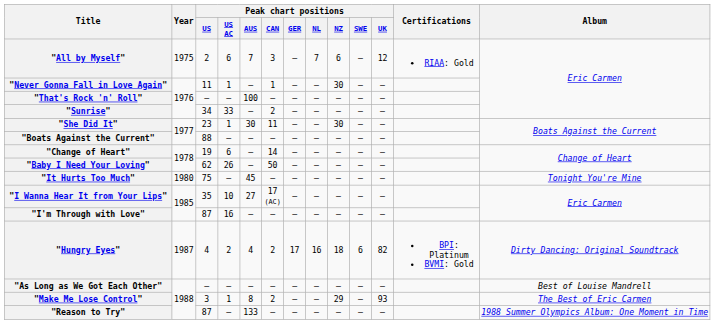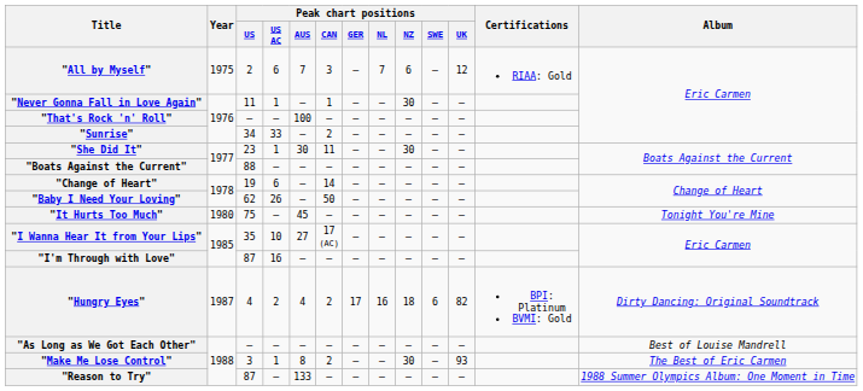 <table class="wikitable plainrowheaders" style="text-align:center;">
 <tr>
 <th rowspan="2" style="width:20em;">Title</th>
 <th rowspan="2">Year</th>
 <th colspan="9">Peak chart positions</th>
 <th rowspan="2" style="width:10em;">Certifications</th>
 <th rowspan="2">Album</th>
 </tr>
 <tr>
 <th scope="col" style="width:2.5em;font-size:90%;"><a href='#'>US</a><br></th>
 <th scope="col" style="width:2.5em;font-size:90%;"><a href='#'>US AC</a><br></th>
 <th scope="col" style="width:2.5em;font-size:90%;"><a href='#'>AUS</a><br></th>
 <th scope="col" style="width:2.5em;font-size:90%;"><a href='#'>CAN</a><br></th>
 <th scope="col" style="width:2.5em;font-size:90%;"><a href='#'>GER</a><br></th>
 <th scope="col" style="width:2.5em;font-size:90%;"><a href='#'>NL</a><br></th>
 <th scope="col" style="width:2.5em;font-size:90%;"><a href='#'>NZ</a><br></th>
 <th scope="col" style="width:2.5em;font-size:90%;"><a href='#'>SWE</a><br></th>
 <th scope="col" style="width:2.5em;font-size:90%;"><a href='#'>UK</a><br></th>
 </tr>
 <tr>
 <th scope="row">"<a href='#'>All by Myself</a>"</th>
 <td>1975</td>
 <td>2</td>
 <td>6</td>
 <td>7</td>
 <td>3</td>
 <td>–</td>
 <td>7</td>
 <td>6</td>
 <td>–</td>
 <td>12</td>
 <td><br><ul><li><a href='#'>RIAA</a>: Gold</li></ul></td>
 <td rowspan="4"><em><a href='#'>Eric Carmen</a></em></td>
 </tr>
 <tr>
 <th scope="row">"<a href='#'>Never Gonna Fall in Love Again</a>"</th>
 <td rowspan="3">1976</td>
 <td>11</td>
 <td>1</td>
 <td>–</td>
 <td>1</td>
 <td>–</td>
 <td>–</td>
 <td>30</td>
 <td>–</td>
 <td>–</td>
 <td></td>
 </tr>
 <tr>
 <th scope="row">"<a href='#'>That's Rock 'n' Roll</a>"</th>
 <td>–</td>
 <td>–</td>
 <td>100</td>
 <td>–</td>
 <td>–</td>
 <td>–</td>
 <td>–</td>
 <td>–</td>
 <td>–</td>
 <td></td>
 </tr>
 <tr>
 <th scope="row">"<a href='#'>Sunrise</a>"</th>
 <td>34</td>
 <td>33</td>
 <td>–</td>
 <td>2</td>
 <td>–</td>
 <td>–</td>
 <td>–</td>
 <td>–</td>
 <td>–</td>
 <td></td>
 </tr>
 <tr>
 <th scope="row">"<a href='#'>She Did It</a>"</th>
 <td rowspan="2">1977</td>
 <td>23</td>
 <td>1</td>
 <td>30</td>
 <td>11</td>
 <td>–</td>
 <td>–</td>
 <td>30</td>
 <td>–</td>
 <td>–</td>
 <td></td>
 <td rowspan="2"><em><a href='#'>Boats Against the Current</a></em></td>
 </tr>
 <tr>
 <th scope="row">"Boats Against the Current"</th>
 <td>88</td>
 <td>–</td>
 <td>–</td>
 <td>–</td>
 <td>–</td>
 <td>–</td>
 <td>–</td>
 <td>–</td>
 <td>–</td>
 <td></td>
 </tr>
 <tr>
 <th scope="row">"Change of Heart"</th>
 <td rowspan="2">1978</td>
 <td>19</td>
 <td>6</td>
 <td>–</td>
 <td>14</td>
 <td>–</td>
 <td>–</td>
 <td>–</td>
 <td>–</td>
 <td>–</td>
 <td></td>
 <td rowspan="2"><em><a href='#'>Change of Heart</a></em></td>
 </tr>
 <tr>
 <th scope="row">"<a href='#'>Baby I Need Your Loving</a>"</th>
 <td>62</td>
 <td>26</td>
 <td>–</td>
 <td>50</td>
 <td>–</td>
 <td>–</td>
 <td>–</td>
 <td>–</td>
 <td>–</td>
 <td></td>
 </tr>
 <tr>
 <th scope="row">"<a href='#'>It Hurts Too Much</a>"</th>
 <td>1980</td>
 <td>75</td>
 <td>–</td>
 <td>45</td>
 <td>–</td>
 <td>–</td>
 <td>–</td>
 <td>–</td>
 <td>–</td>
 <td>–</td>
 <td></td>
 <td><em><a href='#'>Tonight You're Mine</a></em></td>
 </tr>
 <tr>
 <th scope="row">"<a href='#'>I Wanna Hear It from Your Lips</a>"</th>
 <td rowspan="2">1985</td>
 <td>35</td>
 <td>10</td>
 <td>27</td>
 <td>17<br><small>(AC)</small></td>
 <td>–</td>
 <td>–</td>
 <td>–</td>
 <td>–</td>
 <td>–</td>
 <td></td>
 <td rowspan="2"><em><a href='#'>Eric Carmen</a></em></td>
 </tr>
 <tr>
 <th scope="row">"I'm Through with Love"</th>
 <td>87</td>
 <td>16</td>
 <td>–</td>
 <td>–</td>
 <td>–</td>
 <td>–</td>
 <td>–</td>
 <td>–</td>
 <td>–</td>
 <td></td>
 </tr>
 <tr>
 <th scope="row">"<a href='#'>Hungry Eyes</a>"</th>
 <td>1987</td>
 <td>4</td>
 <td>2</td>
 <td>4</td>
 <td>2</td>
 <td>17</td>
 <td>16</td>
 <td>18</td>
 <td>6</td>
 <td>82</td>
 <td><br><ul><li><a href='#'>BPI</a>: Platinum</li><li><a href='#'>BVMI</a>: Gold</li></ul></td>
 <td><em><a href='#'>Dirty Dancing: Original Soundtrack</a></em></td>
 </tr>
 <tr>
 <th scope="row">"As Long as We Got Each Other" </th>
 <td rowspan="3">1988</td>
 <td>–</td>
 <td>–</td>
 <td>–</td>
 <td>–</td>
 <td>–</td>
 <td>–</td>
 <td>–</td>
 <td>–</td>
 <td>–</td>
 <td></td>
 <td><em>Best of Louise Mandrell</em></td>
 </tr>
 <tr>
 <th scope="row">"<a href='#'>Make Me Lose Control</a>"</th>
 <td>3</td>
 <td>1</td>
 <td>8</td>
 <td>2</td>
 <td>–</td>
 <td>–</td>
-<td>29</td>
+<td>30</td>
 <td>–</td>
 <td>93</td>
 <td></td>
 <td><em><a href='#'>The Best of Eric Carmen</a></em></td>
 </tr>
 <tr>
 <th scope="row">"Reason to Try"</th>
 <td>87</td>
 <td>–</td>
 <td>133</td>
 <td>–</td>
 <td>–</td>
 <td>–</td>
 <td>–</td>
 <td>–</td>
 <td>–</td>
 <td></td>
 <td><em><a href='#'>1988 Summer Olympics Album: One Moment in Time</a></em></td>
 </tr>
 </table>
